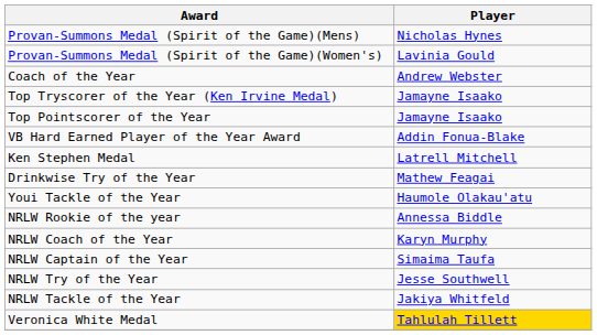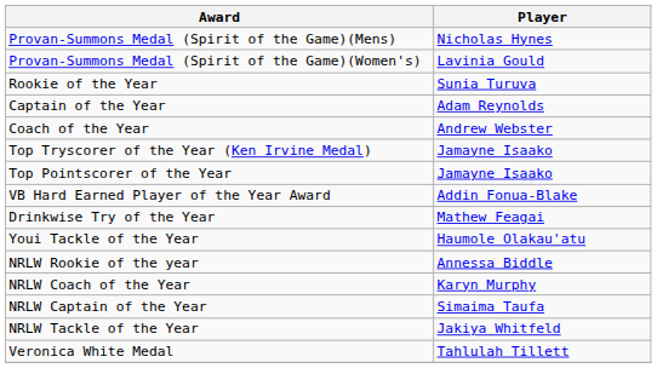 <table class="wikitable">
 <tr>
 <th width="400px">Award</th>
 <th width="200px">Player</th>
 </tr>
 <tr>
 <td><a href='#'>Provan-Summons Medal</a> (Spirit of the Game)(Mens)</td>
 <td> <a href='#'>Nicholas Hynes</a></td>
 </tr>
 <tr>
 <td><a href='#'>Provan-Summons Medal</a> (Spirit of the Game)(Women's)</td>
 <td> <a href='#'>Lavinia Gould</a></td>
+</tr>
+<tr>
+<td>Rookie of the Year</td>
+<td> <a href='#'>Sunia Turuva</a></td>
+</tr>
+<tr>
+<td>Captain of the Year</td>
+<td> <a href='#'>Adam Reynolds</a></td>
 </tr>
 <tr>
 <td>Coach of the Year</td>
 <td> <a href='#'>Andrew Webster</a></td>
 </tr>
 <tr>
 <td>Top Tryscorer of the Year (<a href='#'>Ken Irvine Medal</a>)</td>
 <td> <a href='#'>Jamayne Isaako</a></td>
 </tr>
 <tr>
 <td>Top Pointscorer of the Year</td>
 <td> <a href='#'>Jamayne Isaako</a></td>
 </tr>
 <tr>
 <td>VB Hard Earned Player of the Year Award</td>
 <td> <a href='#'>Addin Fonua-Blake</a></td>
-</tr>
-<tr>
-<td>Ken Stephen Medal</td>
-<td> <a href='#'>Latrell Mitchell</a></td>
 </tr>
 <tr>
 <td>Drinkwise Try of the Year</td>
 <td> <a href='#'>Mathew Feagai</a></td>
 </tr>
 <tr>
 <td>Youi Tackle of the Year</td>
 <td> <a href='#'>Haumole Olakau'atu</a></td>
 </tr>
 <tr>
 <td>NRLW Rookie of the year</td>
 <td> <a href='#'>Annessa Biddle</a></td>
 </tr>
 <tr>
 <td>NRLW Coach of the Year</td>
 <td> <a href='#'>Karyn Murphy</a></td>
 </tr>
 <tr>
 <td>NRLW Captain of the Year</td>
 <td> <a href='#'>Simaima Taufa</a></td>
 </tr>
 <tr>
-<td>NRLW Try of the Year</td>
-<td> <a href='#'>Jesse Southwell</a></td>
-</tr>
-<tr>
 <td>NRLW Tackle of the Year</td>
 <td> <a href='#'>Jakiya Whitfeld</a></td>
 </tr>
 <tr>
 <td>Veronica White Medal</td>
-<td style="background: gold;"> <a href='#'>Tahlulah Tillett</a></td>
+<td> <a href='#'>Tahlulah Tillett</a></td>
 </tr>
 <tr>
 </tr>
 </table>
